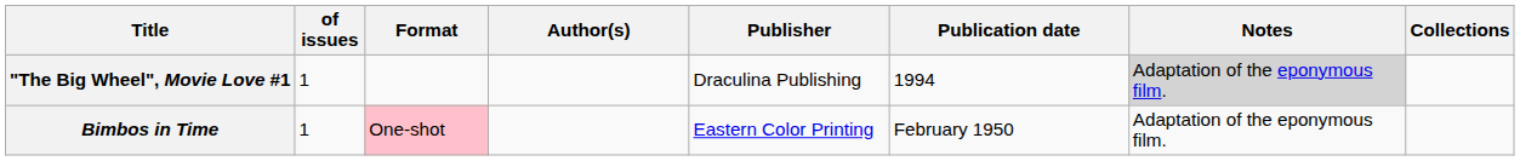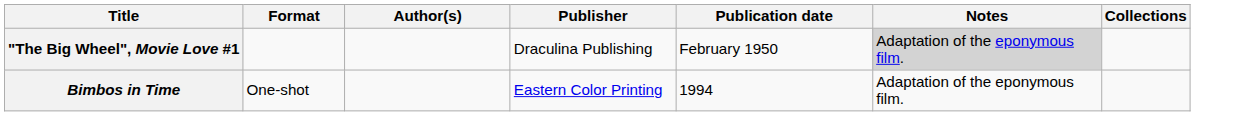 <table class="wikitable">
 <tr>
 <th>Title</th>
-<th style="width:40pt"> of issues</th>
 <th style="width:75pt">Format</th>
 <th style="width:125pt">Author(s)</th>
 <th style="width:125pt">Publisher</th>
 <th style="width:150pt">Publication date</th>
 <th style="width:175pt">Notes</th>
 <th>Collections</th>
 </tr>
 <tr>
 <th>"The Big Wheel", <em>Movie Love</em> #1</th>
-<td>1</td>
 <td></td>
 <td></td>
 <td>Draculina Publishing</td>
-<td>1994</td>
+<td>February 1950</td>
 <td style="background: lightgrey;">Adaptation of the <a href='#'>eponymous film</a>.</td>
 <td></td>
 </tr>
 <tr>
 <th><em>Bimbos in Time</em></th>
-<td>1</td>
-<td style="background: pink;">One-shot</td>
+<td>One-shot</td>
 <td></td>
 <td><a href='#'>Eastern Color Printing</a></td>
-<td>February 1950</td>
+<td>1994</td>
 <td>Adaptation of the eponymous film.</td>
 <td></td>
 </tr>
 </table>
